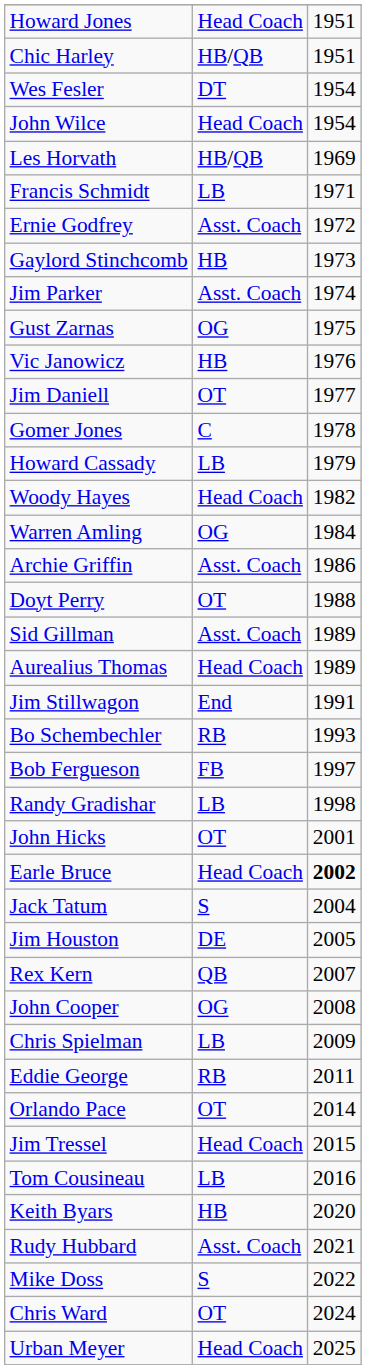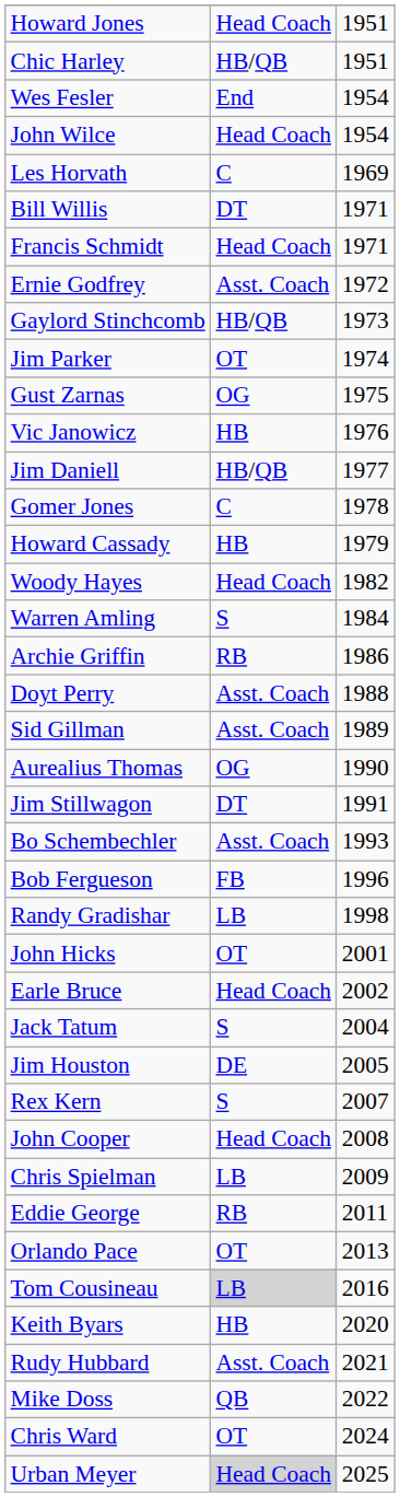 <table class="wikitable">
 <tr>
 </tr>
 <tr>
 <td><a href='#'>Howard Jones</a></td>
 <td><a href='#'>Head Coach</a></td>
 <td>1951</td>
 </tr>
 <tr>
 <td><a href='#'>Chic Harley</a></td>
 <td><a href='#'>HB</a>/<a href='#'>QB</a></td>
 <td>1951</td>
 </tr>
 <tr>
 <td><a href='#'>Wes Fesler</a></td>
-<td><a href='#'>DT</a></td>
+<td><a href='#'>End</a></td>
 <td>1954</td>
 </tr>
 <tr>
 <td><a href='#'>John Wilce</a></td>
 <td><a href='#'>Head Coach</a></td>
 <td>1954</td>
 </tr>
 <tr>
 <td><a href='#'>Les Horvath</a></td>
-<td><a href='#'>HB</a>/<a href='#'>QB</a></td>
+<td><a href='#'>C</a></td>
 <td>1969</td>
 </tr>
 <tr>
+<td><a href='#'>Bill Willis</a></td>
+<td><a href='#'>DT</a></td>
+<td>1971</td>
+</tr>
+<tr>
 <td><a href='#'>Francis Schmidt</a></td>
-<td><a href='#'>LB</a></td>
+<td><a href='#'>Head Coach</a></td>
 <td>1971</td>
 </tr>
 <tr>
 <td><a href='#'>Ernie Godfrey</a></td>
 <td><a href='#'>Asst. Coach</a></td>
 <td>1972</td>
 </tr>
 <tr>
 <td><a href='#'>Gaylord Stinchcomb</a></td>
-<td><a href='#'>HB</a></td>
+<td><a href='#'>HB</a>/<a href='#'>QB</a></td>
 <td>1973</td>
 </tr>
 <tr>
 <td><a href='#'>Jim Parker</a></td>
-<td><a href='#'>Asst. Coach</a></td>
+<td><a href='#'>OT</a></td>
 <td>1974</td>
 </tr>
 <tr>
 <td><a href='#'>Gust Zarnas</a></td>
 <td><a href='#'>OG</a></td>
 <td>1975</td>
 </tr>
 <tr>
 <td><a href='#'>Vic Janowicz</a></td>
 <td><a href='#'>HB</a></td>
 <td>1976</td>
 </tr>
 <tr>
 <td><a href='#'>Jim Daniell</a></td>
-<td><a href='#'>OT</a></td>
+<td><a href='#'>HB</a>/<a href='#'>QB</a></td>
 <td>1977</td>
 </tr>
 <tr>
 <td><a href='#'>Gomer Jones</a></td>
 <td><a href='#'>C</a></td>
 <td>1978</td>
 </tr>
 <tr>
 <td><a href='#'>Howard Cassady</a></td>
-<td><a href='#'>LB</a></td>
+<td><a href='#'>HB</a></td>
 <td>1979</td>
 </tr>
 <tr>
 <td><a href='#'>Woody Hayes</a></td>
 <td><a href='#'>Head Coach</a></td>
 <td>1982</td>
 </tr>
 <tr>
 <td><a href='#'>Warren Amling</a></td>
-<td><a href='#'>OG</a></td>
+<td><a href='#'>S</a></td>
 <td>1984</td>
 </tr>
 <tr>
 <td><a href='#'>Archie Griffin</a></td>
-<td><a href='#'>Asst. Coach</a></td>
+<td><a href='#'>RB</a></td>
 <td>1986</td>
 </tr>
 <tr>
 <td><a href='#'>Doyt Perry</a></td>
-<td><a href='#'>OT</a></td>
+<td><a href='#'>Asst. Coach</a></td>
 <td>1988</td>
 </tr>
 <tr>
 <td><a href='#'>Sid Gillman</a></td>
 <td><a href='#'>Asst. Coach</a></td>
 <td>1989</td>
 </tr>
 <tr>
 <td><a href='#'>Aurealius Thomas</a></td>
-<td><a href='#'>Head Coach</a></td>
-<td>1989</td>
+<td><a href='#'>OG</a></td>
+<td>1990</td>
 </tr>
 <tr>
 <td><a href='#'>Jim Stillwagon</a></td>
-<td><a href='#'>End</a></td>
+<td><a href='#'>DT</a></td>
 <td>1991</td>
 </tr>
 <tr>
 <td><a href='#'>Bo Schembechler</a></td>
-<td><a href='#'>RB</a></td>
+<td><a href='#'>Asst. Coach</a></td>
 <td>1993</td>
 </tr>
 <tr>
 <td><a href='#'>Bob Fergueson</a></td>
 <td><a href='#'>FB</a></td>
-<td>1997</td>
+<td>1996</td>
 </tr>
 <tr>
 <td><a href='#'>Randy Gradishar</a></td>
 <td><a href='#'>LB</a></td>
 <td>1998</td>
 </tr>
 <tr>
 <td><a href='#'>John Hicks</a></td>
 <td><a href='#'>OT</a></td>
 <td>2001</td>
 </tr>
 <tr>
 <td><a href='#'>Earle Bruce</a></td>
 <td><a href='#'>Head Coach</a></td>
-<td><strong>2002</strong></td>
+<td>2002</td>
 </tr>
 <tr>
 <td><a href='#'>Jack Tatum</a></td>
 <td><a href='#'>S</a></td>
 <td>2004</td>
 </tr>
 <tr>
 <td><a href='#'>Jim Houston</a></td>
 <td><a href='#'>DE</a></td>
 <td>2005</td>
 </tr>
 <tr>
 <td><a href='#'>Rex Kern</a></td>
-<td><a href='#'>QB</a></td>
+<td><a href='#'>S</a></td>
 <td>2007</td>
 </tr>
 <tr>
 <td><a href='#'>John Cooper</a></td>
-<td><a href='#'>OG</a></td>
+<td><a href='#'>Head Coach</a></td>
 <td>2008</td>
 </tr>
 <tr>
 <td><a href='#'>Chris Spielman</a></td>
 <td><a href='#'>LB</a></td>
 <td>2009</td>
 </tr>
 <tr>
 <td><a href='#'>Eddie George</a></td>
 <td><a href='#'>RB</a></td>
 <td>2011</td>
 </tr>
 <tr>
 <td><a href='#'>Orlando Pace</a></td>
 <td><a href='#'>OT</a></td>
-<td>2014</td>
-</tr>
-<tr>
-<td><a href='#'>Jim Tressel</a></td>
-<td><a href='#'>Head Coach</a></td>
-<td>2015</td>
+<td>2013</td>
 </tr>
 <tr>
 <td><a href='#'>Tom Cousineau</a></td>
-<td><a href='#'>LB</a></td>
+<td style="background: lightgrey;"><a href='#'>LB</a></td>
 <td>2016</td>
 </tr>
 <tr>
 <td><a href='#'>Keith Byars</a></td>
 <td><a href='#'>HB</a></td>
 <td>2020</td>
 </tr>
 <tr>
 <td><a href='#'>Rudy Hubbard</a></td>
 <td><a href='#'>Asst. Coach</a></td>
 <td>2021</td>
 </tr>
 <tr>
 <td><a href='#'>Mike Doss</a></td>
-<td><a href='#'>S</a></td>
+<td><a href='#'>QB</a></td>
 <td>2022</td>
 </tr>
 <tr>
 <td><a href='#'>Chris Ward</a></td>
 <td><a href='#'>OT</a></td>
 <td>2024</td>
 </tr>
 <tr>
 <td><a href='#'>Urban Meyer</a></td>
-<td><a href='#'>Head Coach</a></td>
+<td style="background: lightgrey;"><a href='#'>Head Coach</a></td>
 <td>2025</td>
 </tr>
 </table>
